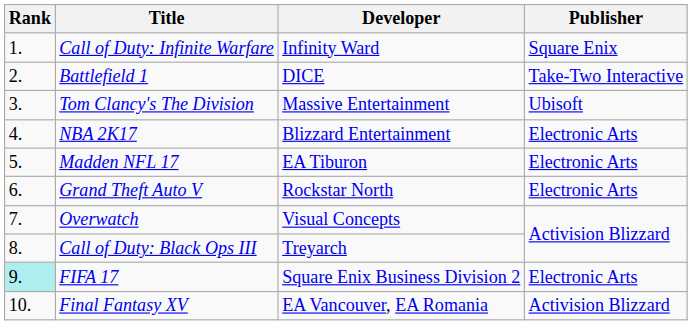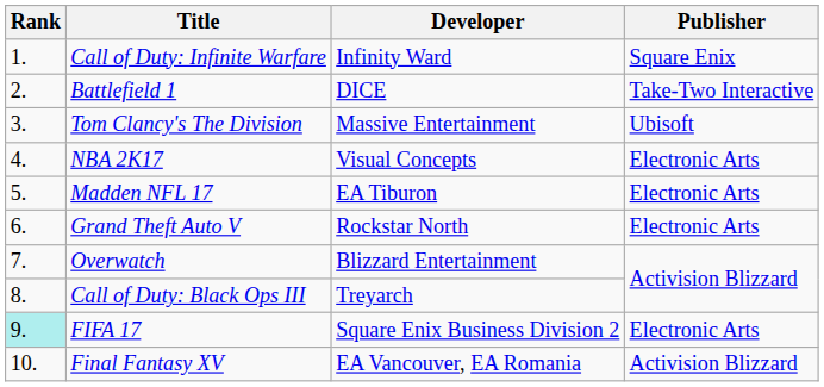 <table class="wikitable">
 <tr>
 <th>Rank</th>
 <th>Title</th>
 <th>Developer</th>
 <th>Publisher</th>
 </tr>
 <tr>
 <td>1.</td>
 <td><em><a href='#'>Call of Duty: Infinite Warfare</a></em></td>
 <td><a href='#'>Infinity Ward</a></td>
 <td><a href='#'>Square Enix</a></td>
 </tr>
 <tr>
 <td>2.</td>
 <td><em><a href='#'>Battlefield 1</a></em></td>
 <td><a href='#'>DICE</a></td>
 <td><a href='#'>Take-Two Interactive</a></td>
 </tr>
 <tr>
 <td>3.</td>
 <td><em><a href='#'>Tom Clancy's The Division</a></em></td>
 <td><a href='#'>Massive Entertainment</a></td>
 <td><a href='#'>Ubisoft</a></td>
 </tr>
 <tr>
 <td>4.</td>
 <td><em><a href='#'>NBA 2K17</a></em></td>
-<td><a href='#'>Blizzard Entertainment</a></td>
+<td><a href='#'>Visual Concepts</a></td>
 <td><a href='#'>Electronic Arts</a></td>
 </tr>
 <tr>
 <td>5.</td>
 <td><em><a href='#'>Madden NFL 17</a></em></td>
 <td><a href='#'>EA Tiburon</a></td>
 <td><a href='#'>Electronic Arts</a></td>
 </tr>
 <tr>
 <td>6.</td>
 <td><em><a href='#'>Grand Theft Auto V</a></em></td>
 <td><a href='#'>Rockstar North</a></td>
 <td><a href='#'>Electronic Arts</a></td>
 </tr>
 <tr>
 <td>7.</td>
 <td><em><a href='#'>Overwatch</a></em></td>
-<td><a href='#'>Visual Concepts</a></td>
+<td><a href='#'>Blizzard Entertainment</a></td>
 <td rowspan="2"><a href='#'>Activision Blizzard</a></td>
 </tr>
 <tr>
 <td>8.</td>
 <td><em><a href='#'>Call of Duty: Black Ops III</a></em></td>
 <td><a href='#'>Treyarch</a></td>
 </tr>
 <tr>
 <td style="background: paleturquoise;">9.</td>
 <td><em><a href='#'>FIFA 17</a></em></td>
 <td><a href='#'>Square Enix Business Division 2</a></td>
 <td><a href='#'>Electronic Arts</a></td>
 </tr>
 <tr>
 <td>10.</td>
 <td><em><a href='#'>Final Fantasy XV</a></em></td>
 <td><a href='#'>EA Vancouver</a>, <a href='#'>EA Romania</a></td>
 <td><a href='#'>Activision Blizzard</a></td>
 </tr>
 </table>
